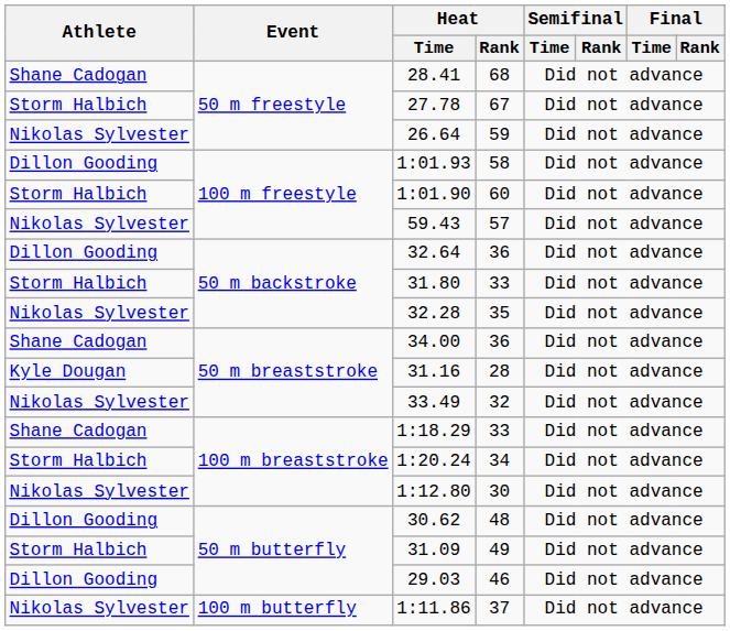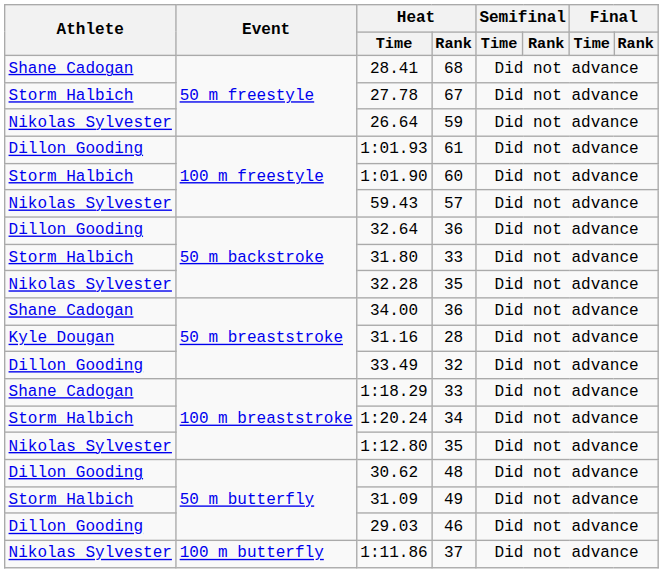 <table class=wikitable style=font-size:90%>
 <tr>
 <th rowspan=2>Athlete</th>
 <th rowspan=2>Event</th>
 <th colspan=2>Heat</th>
 <th colspan=2>Semifinal</th>
 <th colspan=2>Final</th>
 </tr>
 <tr style=font-size:95%>
 <th>Time</th>
 <th>Rank</th>
 <th>Time</th>
 <th>Rank</th>
 <th>Time</th>
 <th>Rank</th>
 </tr>
 <tr align=center>
 <td align=left><a href='#'>Shane Cadogan</a></td>
 <td align=left rowspan=3><a href='#'>50 m freestyle</a></td>
 <td>28.41</td>
 <td>68</td>
 <td colspan=4>Did not advance</td>
 </tr>
 <tr align=center>
 <td align=left><a href='#'>Storm Halbich</a></td>
 <td>27.78</td>
 <td>67</td>
 <td colspan=4>Did not advance</td>
 </tr>
 <tr align=center>
 <td align=left><a href='#'>Nikolas Sylvester</a></td>
 <td>26.64</td>
 <td>59</td>
 <td colspan=4>Did not advance</td>
 </tr>
 <tr align=center>
 <td align=left><a href='#'>Dillon Gooding</a></td>
 <td align=left rowspan=3><a href='#'>100 m freestyle</a></td>
 <td>1:01.93</td>
-<td>58</td>
+<td>61</td>
 <td colspan=4>Did not advance</td>
 </tr>
 <tr align=center>
 <td align=left><a href='#'>Storm Halbich</a></td>
 <td>1:01.90</td>
 <td>60</td>
 <td colspan=4>Did not advance</td>
 </tr>
 <tr align=center>
 <td align=left><a href='#'>Nikolas Sylvester</a></td>
 <td>59.43</td>
 <td>57</td>
 <td colspan=4>Did not advance</td>
 </tr>
 <tr align=center>
 <td align=left><a href='#'>Dillon Gooding</a></td>
 <td align=left rowspan=3><a href='#'>50 m backstroke</a></td>
 <td>32.64</td>
 <td>36</td>
 <td colspan=4>Did not advance</td>
 </tr>
 <tr align=center>
 <td align=left><a href='#'>Storm Halbich</a></td>
 <td>31.80</td>
 <td>33</td>
 <td colspan=4>Did not advance</td>
 </tr>
 <tr align=center>
 <td align=left><a href='#'>Nikolas Sylvester</a></td>
 <td>32.28</td>
 <td>35</td>
 <td colspan=4>Did not advance</td>
 </tr>
 <tr align=center>
 <td align=left><a href='#'>Shane Cadogan</a></td>
 <td align=left rowspan=3><a href='#'>50 m breaststroke</a></td>
 <td>34.00</td>
 <td>36</td>
 <td colspan=4>Did not advance</td>
 </tr>
 <tr align=center>
 <td align=left><a href='#'>Kyle Dougan</a></td>
 <td>31.16</td>
 <td>28</td>
 <td colspan=4>Did not advance</td>
 </tr>
 <tr align=center>
-<td align=left><a href='#'>Nikolas Sylvester</a></td>
+<td align=left><a href='#'>Dillon Gooding</a></td>
 <td>33.49</td>
 <td>32</td>
 <td colspan=4>Did not advance</td>
 </tr>
 <tr align=center>
 <td align=left><a href='#'>Shane Cadogan</a></td>
 <td align=left rowspan=3><a href='#'>100 m breaststroke</a></td>
 <td>1:18.29</td>
 <td>33</td>
 <td colspan=4>Did not advance</td>
 </tr>
 <tr align=center>
 <td align=left><a href='#'>Storm Halbich</a></td>
 <td>1:20.24</td>
 <td>34</td>
 <td colspan=4>Did not advance</td>
 </tr>
 <tr align=center>
 <td align=left><a href='#'>Nikolas Sylvester</a></td>
 <td>1:12.80</td>
-<td>30</td>
+<td>35</td>
 <td colspan=4>Did not advance</td>
 </tr>
 <tr align=center>
 <td align=left><a href='#'>Dillon Gooding</a></td>
 <td align=left rowspan=3><a href='#'>50 m butterfly</a></td>
 <td>30.62</td>
 <td>48</td>
 <td colspan=4>Did not advance</td>
 </tr>
 <tr align=center>
 <td align=left><a href='#'>Storm Halbich</a></td>
 <td>31.09</td>
 <td>49</td>
 <td colspan=4>Did not advance</td>
 </tr>
 <tr align=center>
 <td align=left><a href='#'>Dillon Gooding</a></td>
 <td>29.03</td>
 <td>46</td>
 <td colspan=4>Did not advance</td>
 </tr>
 <tr align=center>
 <td align=left><a href='#'>Nikolas Sylvester</a></td>
 <td align=left><a href='#'>100 m butterfly</a></td>
 <td>1:11.86</td>
 <td>37</td>
 <td colspan=4>Did not advance</td>
 </tr>
 </table>
